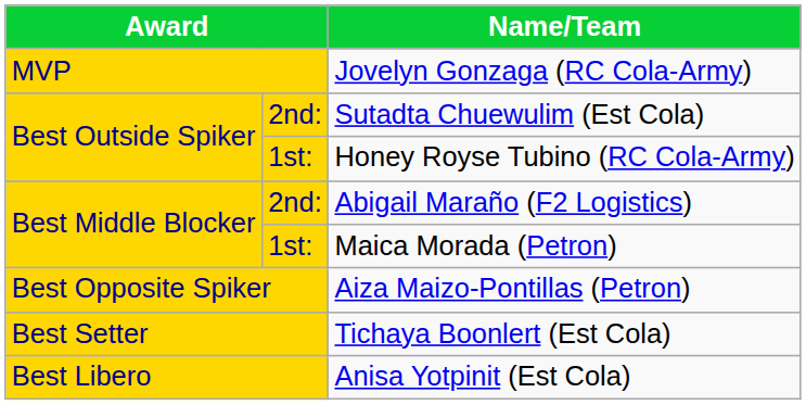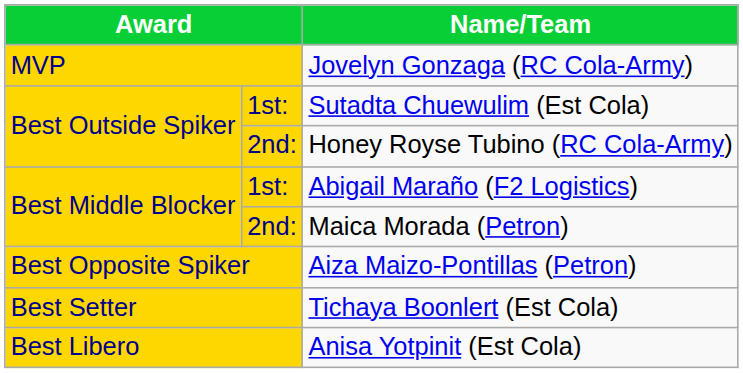 <table class="wikitable">
 <tr>
 <th style="background:#08cf35; color:#fff;" colspan="2">Award</th>
 <th style="background:#08cf35; color:#fff;">Name/Team</th>
 </tr>
 <tr>
 <td style="background:gold; color:darkBlue;" colspan="2">MVP</td>
 <td> <a href='#'>Jovelyn Gonzaga</a> (<a href='#'>RC Cola-Army</a>)</td>
 </tr>
 <tr>
 <td style="background:gold; color:darkBlue;" rowspan="2">Best Outside Spiker</td>
-<td style="background:gold; color:darkBlue;">2nd:</td>
+<td style="background:gold; color:darkBlue;">1st:</td>
 <td> <a href='#'>Sutadta Chuewulim</a> (Est Cola)</td>
 </tr>
 <tr>
-<td style="background:gold; color:darkBlue;">1st:</td>
+<td style="background:gold; color:darkBlue;">2nd:</td>
 <td> Honey Royse Tubino (<a href='#'>RC Cola-Army</a>)</td>
 </tr>
 <tr>
 <td style="background:gold; color:darkBlue;" rowspan="2">Best Middle Blocker</td>
-<td style="background:gold; color:darkBlue;">2nd:</td>
+<td style="background:gold; color:darkBlue;">1st:</td>
 <td> <a href='#'>Abigail Maraño</a> (<a href='#'>F2 Logistics</a>)</td>
 </tr>
 <tr>
-<td style="background:gold; color:darkBlue;">1st:</td>
+<td style="background:gold; color:darkBlue;">2nd:</td>
 <td> Maica Morada (<a href='#'>Petron</a>)</td>
 </tr>
 <tr>
 <td style="background:gold; color:darkBlue;" colspan="2">Best Opposite Spiker</td>
 <td> <a href='#'>Aiza Maizo-Pontillas</a> (<a href='#'>Petron</a>)</td>
 </tr>
 <tr>
 <td style="background:gold; color:darkBlue;" colspan="2">Best Setter</td>
 <td> <a href='#'>Tichaya Boonlert</a> (Est Cola)</td>
 </tr>
 <tr>
 <td style="background:gold; color:darkBlue;" colspan="2">Best Libero</td>
 <td> <a href='#'>Anisa Yotpinit</a> (Est Cola)</td>
 </tr>
 </table>
